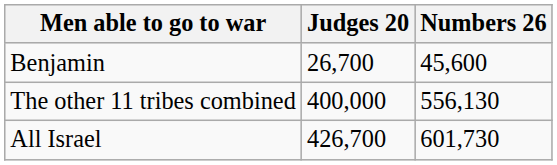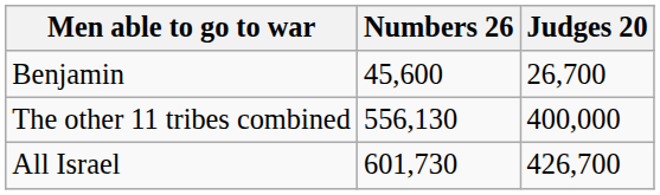 <table class= wikitable>
 <tr>
 <th>Men able to go to war</th>
+<th>Numbers 26</th>
 <th>Judges 20</th>
-<th>Numbers 26</th>
 </tr>
 <tr>
 <td>Benjamin</td>
+<td>45,600</td>
 <td>26,700</td>
-<td>45,600</td>
 </tr>
 <tr>
 <td>The other 11 tribes combined</td>
+<td>556,130</td>
 <td>400,000</td>
-<td>556,130</td>
 </tr>
 <tr>
 <td>All Israel</td>
+<td>601,730</td>
 <td>426,700</td>
-<td>601,730</td>
 </tr>
 </table>
